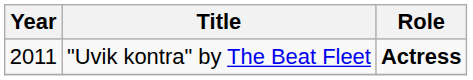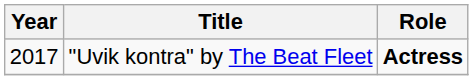 <table class = "wikitable sortable">
 <tr>
 <th>Year</th>
 <th>Title</th>
 <th class = "unsortable">Role</th>
 </tr>
 <tr>
-<td>2011</td>
+<td>2017</td>
 <td>"Uvik kontra" by <a href='#'>The Beat Fleet</a></td>
 <td><strong>Actress</strong></td>
 </tr>
 <tr>
 </tr>
 </table>
